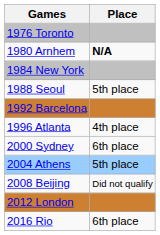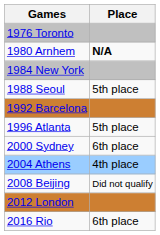 <table class="wikitable sortable" style="font-size:110%">
 <tr>
 <th>Games</th>
 <th>Place</th>
 </tr>
 <tr bgcolor="silver">
 <td><a href='#'>1976 Toronto</a></td>
 <td></td>
 </tr>
 <tr>
 <td><a href='#'>1980 Arnhem</a></td>
 <td><strong>N/A</strong></td>
 </tr>
 <tr bgcolor="silver">
 <td><a href='#'>1984 New York</a></td>
 <td></td>
 </tr>
 <tr>
 <td><a href='#'>1988 Seoul</a></td>
 <td>5th place</td>
 </tr>
 <tr valign="top" bgcolor="#cd7f32">
 <td><a href='#'>1992 Barcelona</a></td>
 <td></td>
 </tr>
 <tr>
 <td><a href='#'>1996 Atlanta</a></td>
-<td>4th place</td>
+<td>5th place</td>
 </tr>
 <tr>
 <td><a href='#'>2000 Sydney</a></td>
 <td>6th place</td>
 </tr>
 <tr bgcolor="9acdff">
 <td><a href='#'>2004 Athens</a></td>
-<td>5th place</td>
+<td>4th place</td>
 </tr>
 <tr>
 <td><a href='#'>2008 Beijing</a></td>
 <td><small>Did not qualify</small></td>
 </tr>
 <tr bgcolor="#cd7f32">
 <td><a href='#'>2012 London</a></td>
 <td></td>
 </tr>
 <tr>
 <td><a href='#'>2016 Rio</a></td>
 <td>6th place</td>
 </tr>
 </table>
